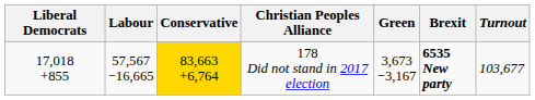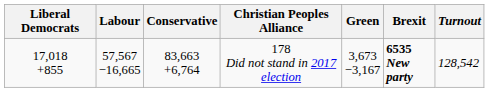 <table class="wikitable">
 <tr>
 <th>Liberal Democrats</th>
 <th>Labour</th>
 <th>Conservative</th>
 <th>Christian Peoples Alliance</th>
 <th>Green</th>
 <th>Brexit</th>
 <th><em>Turnout</em></th>
 </tr>
 <tr>
 <td style="text-align:center;">17,018<br>+855</td>
 <td style="text-align:center;">57,567<br>−16,665</td>
-<td style="background: gold; text-align:center;">83,663<br>+6,764</td>
+<td style="text-align:center;">83,663<br>+6,764</td>
 <td style="text-align:center;">178<br><em>Did not stand in <a href='#'>2017 election</a></em></td>
 <td style="text-align:center;">3,673<br>−3,167</td>
 <td><strong>6535<br><em>New party</em></strong></td>
-<td><em>103,677</em></td>
+<td><em>128,542</em></td>
 </tr>
 </table>
